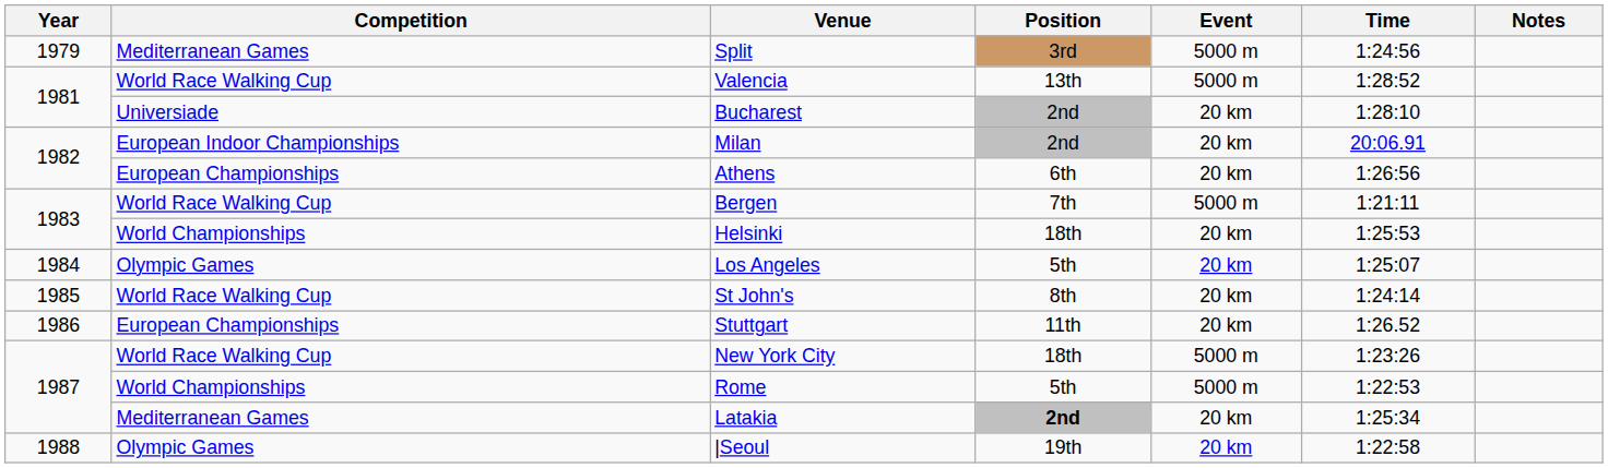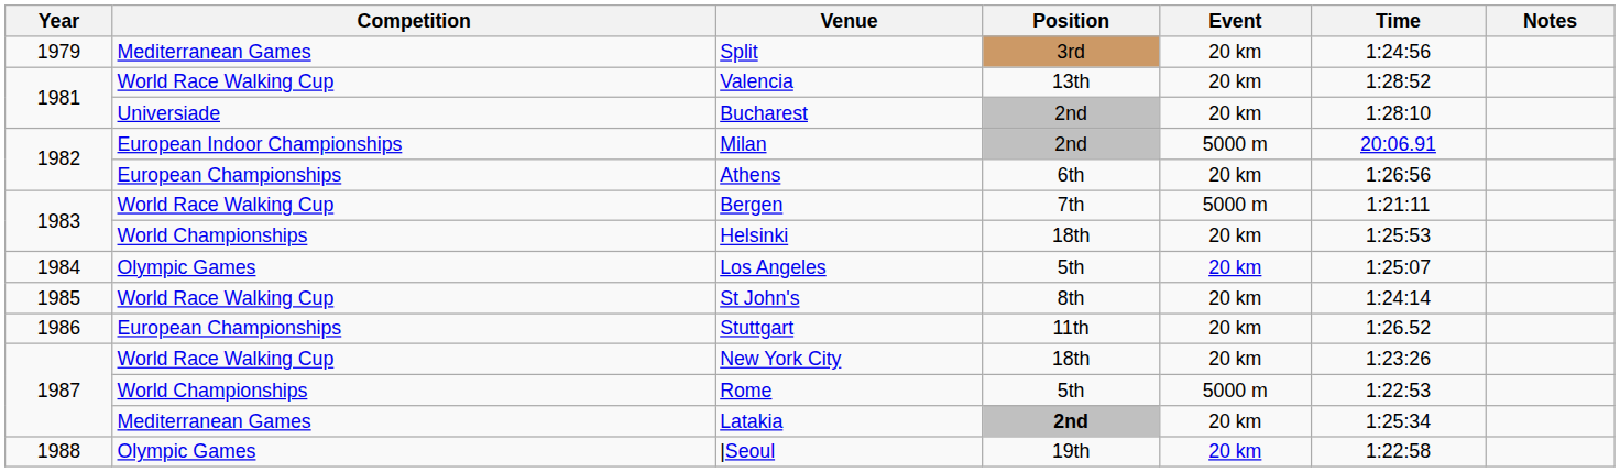 <table class="wikitable" width=60% style="font-size:90%; text-align:center;">
 <tr>
 <th>Year</th>
 <th>Competition</th>
 <th>Venue</th>
 <th>Position</th>
 <th>Event</th>
 <th>Time</th>
 <th>Notes</th>
 </tr>
 <tr>
 <td>1979</td>
 <td align=left><a href='#'>Mediterranean Games</a></td>
 <td align=left> <a href='#'>Split</a></td>
 <td bgcolor=cc9966>3rd</td>
-<td>5000 m</td>
+<td>20 km</td>
 <td>1:24:56</td>
 <td></td>
 </tr>
 <tr>
 <td rowspan=2>1981</td>
 <td align=left><a href='#'>World Race Walking Cup</a></td>
 <td align=left> <a href='#'>Valencia</a></td>
 <td>13th</td>
-<td>5000 m</td>
+<td>20 km</td>
 <td>1:28:52</td>
 <td></td>
 </tr>
 <tr>
 <td align=left><a href='#'>Universiade</a></td>
 <td align=left> <a href='#'>Bucharest</a></td>
 <td bgcolor=silver>2nd</td>
 <td>20 km</td>
 <td>1:28:10</td>
 <td></td>
 </tr>
 <tr>
 <td rowspan=2>1982</td>
 <td align=left><a href='#'>European Indoor Championships</a></td>
 <td align=left> <a href='#'>Milan</a></td>
 <td bgcolor="silver">2nd</td>
-<td>20 km</td>
+<td>5000 m</td>
 <td><a href='#'>20:06.91</a></td>
 <td></td>
 </tr>
 <tr>
 <td align=left><a href='#'>European Championships</a></td>
 <td align=left> <a href='#'>Athens</a></td>
 <td>6th</td>
 <td>20 km</td>
 <td>1:26:56</td>
 <td></td>
 </tr>
 <tr>
 <td rowspan=2>1983</td>
 <td align=left><a href='#'>World Race Walking Cup</a></td>
 <td align=left> <a href='#'>Bergen</a></td>
 <td>7th</td>
 <td>5000 m</td>
 <td>1:21:11</td>
 <td></td>
 </tr>
 <tr>
 <td align=left><a href='#'>World Championships</a></td>
 <td align=left> <a href='#'>Helsinki</a></td>
 <td>18th</td>
 <td>20 km</td>
 <td>1:25:53</td>
 <td></td>
 </tr>
 <tr>
 <td>1984</td>
 <td align=left><a href='#'>Olympic Games</a></td>
 <td align=left> <a href='#'>Los Angeles</a></td>
 <td>5th</td>
 <td><a href='#'>20 km</a></td>
 <td>1:25:07</td>
 <td></td>
 </tr>
 <tr>
 <td>1985</td>
 <td align=left><a href='#'>World Race Walking Cup</a></td>
 <td align=left> <a href='#'>St John's</a></td>
 <td>8th</td>
 <td>20 km</td>
 <td>1:24:14</td>
 <td></td>
 </tr>
 <tr>
 <td>1986</td>
 <td align=left><a href='#'>European Championships</a></td>
 <td align=left> <a href='#'>Stuttgart</a></td>
 <td>11th</td>
 <td>20 km</td>
 <td>1:26.52</td>
 <td></td>
 </tr>
 <tr>
 <td rowspan=3>1987</td>
 <td align=left><a href='#'>World Race Walking Cup</a></td>
 <td align=left> <a href='#'>New York City</a></td>
 <td>18th</td>
-<td>5000 m</td>
+<td>20 km</td>
 <td>1:23:26</td>
 <td></td>
 </tr>
 <tr>
 <td align=left><a href='#'>World Championships</a></td>
 <td align=left> <a href='#'>Rome</a></td>
 <td>5th</td>
 <td>5000 m</td>
 <td>1:22:53</td>
 <td></td>
 </tr>
 <tr>
 <td align=left><a href='#'>Mediterranean Games</a></td>
 <td align=left> <a href='#'>Latakia</a></td>
 <td bgcolor=silver><strong>2nd</strong></td>
 <td>20 km</td>
 <td>1:25:34</td>
 <td></td>
 </tr>
 <tr>
 <td>1988</td>
 <td align=left><a href='#'>Olympic Games</a></td>
 <td align=left> |<a href='#'>Seoul</a></td>
 <td>19th</td>
 <td><a href='#'>20 km</a></td>
 <td>1:22:58</td>
 <td></td>
 </tr>
 </table>
